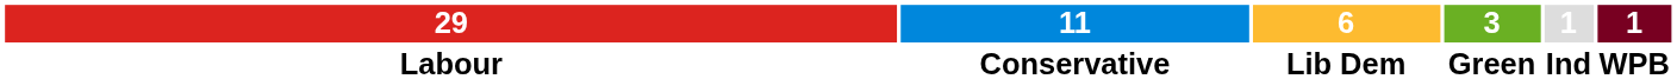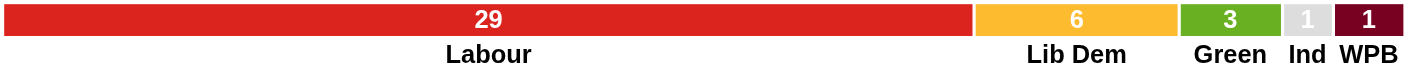 <table style="width:100%; text-align:center;">
 <tr style="color:white;">
 <td style="background:#DC241F; width:56.9%;"><strong>29</strong></td>
-<td style="background:#0087DC; width:21.6%;"><strong>11</strong></td>
 <td style="background:#FDBB30; width:11.8%;"><strong>6</strong></td>
 <td style="background:#6AB023; width:5.88%;"><strong>3</strong></td>
 <td style="background:#DDDDDD; width:2.0%;"><strong>1</strong></td>
 <td style="background:#780021; width:2.0%;"><strong>1</strong></td>
 </tr>
 <tr>
 <td><span><strong>Labour</strong></span></td>
-<td><span><strong>Conservative</strong></span></td>
 <td><span><strong>Lib Dem</strong></span></td>
 <td><span><strong>Green</strong></span></td>
 <td><span><strong>Ind</strong></span></td>
 <td><span><strong>WPB</strong></span></td>
 </tr>
 </table>
